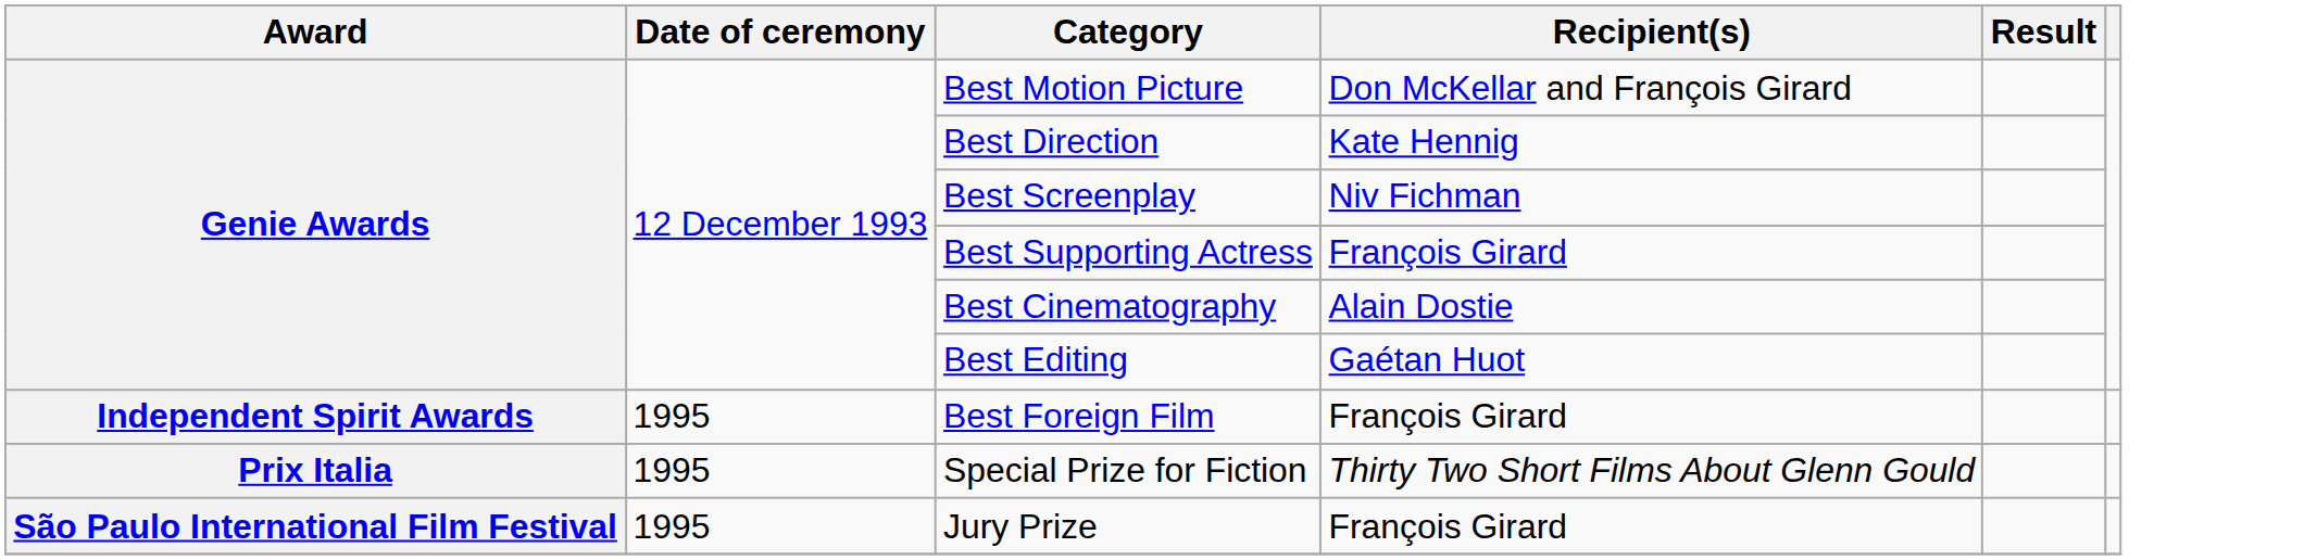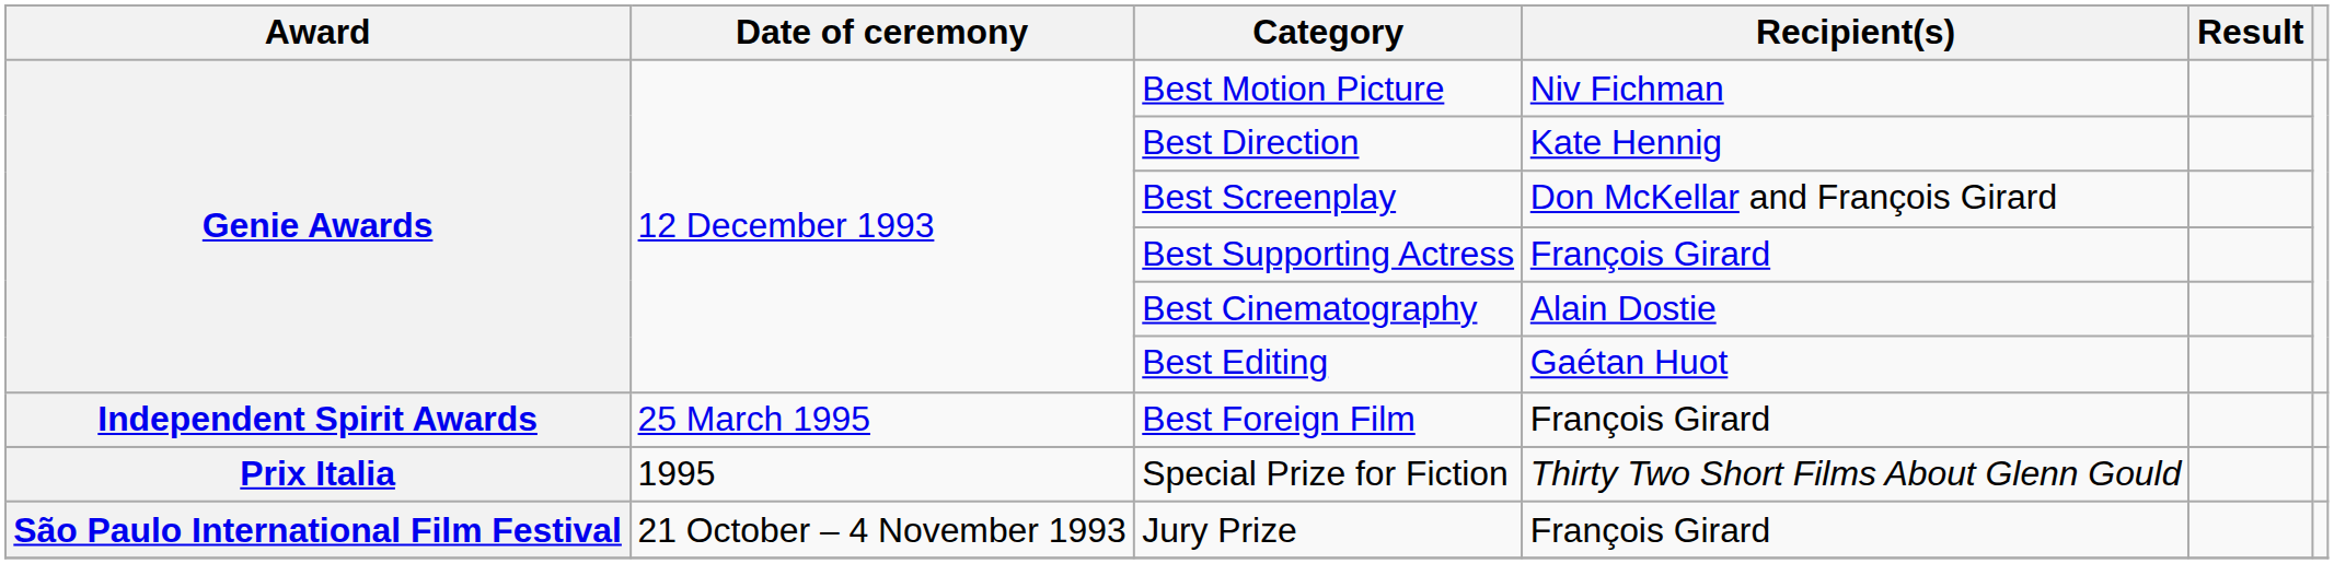 <table class="wikitable plainrowheaders sortable">
 <tr>
 <th scope="col">Award</th>
 <th scope="col">Date of ceremony</th>
 <th scope="col">Category</th>
 <th scope="col">Recipient(s)</th>
 <th scope="col">Result</th>
 <th scope="col" class="unsortable"></th>
 </tr>
 <tr>
 <th scope="row" rowspan=6><a href='#'>Genie Awards</a></th>
 <td rowspan="6"><a href='#'>12 December 1993</a></td>
 <td><a href='#'>Best Motion Picture</a></td>
-<td><a href='#'>Don McKellar</a> and François Girard</td>
+<td><a href='#'>Niv Fichman</a></td>
 <td></td>
 <td rowspan="6"></td>
 </tr>
 <tr>
 <td><a href='#'>Best Direction</a></td>
 <td><a href='#'>Kate Hennig</a></td>
 <td></td>
 </tr>
 <tr>
 <td><a href='#'>Best Screenplay</a></td>
-<td><a href='#'>Niv Fichman</a></td>
+<td><a href='#'>Don McKellar</a> and François Girard</td>
 <td></td>
 </tr>
 <tr>
 <td><a href='#'>Best Supporting Actress</a></td>
 <td><a href='#'>François Girard</a></td>
 <td></td>
 </tr>
 <tr>
 <td><a href='#'>Best Cinematography</a></td>
 <td><a href='#'>Alain Dostie</a></td>
 <td></td>
 </tr>
 <tr>
 <td><a href='#'>Best Editing</a></td>
 <td><a href='#'>Gaétan Huot</a></td>
 <td></td>
 </tr>
 <tr>
 <th scope="row"><a href='#'>Independent Spirit Awards</a></th>
-<td>1995</td>
+<td rowspan="1"><a href='#'>25 March 1995</a></td>
 <td><a href='#'>Best Foreign Film</a></td>
 <td>François Girard</td>
 <td></td>
 <td rowspan="1"></td>
 </tr>
 <tr>
 <th scope="row"><a href='#'>Prix Italia</a></th>
 <td>1995</td>
 <td>Special Prize for Fiction</td>
 <td><em>Thirty Two Short Films About Glenn Gould</em></td>
 <td></td>
 <td rowspan="1"></td>
 </tr>
 <tr>
 <th scope="row"><a href='#'>São Paulo International Film Festival</a></th>
-<td>1995</td>
+<td>21 October – 4 November 1993</td>
 <td>Jury Prize</td>
 <td>François Girard</td>
 <td></td>
 <td rowspan="1"></td>
 </tr>
 <tr>
 </tr>
 </table>
